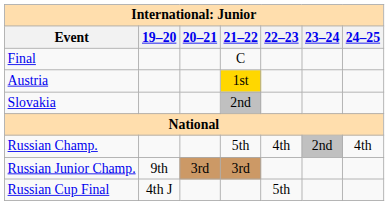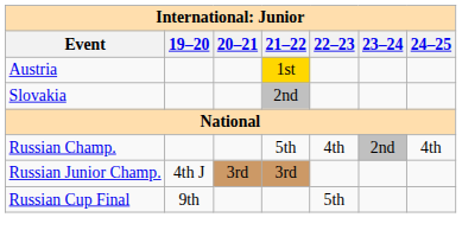 <table class="wikitable" style="text-align:center">
 <tr>
 <th colspan="7" style="background-color: #ffdead; " align="center">International: Junior</th>
 </tr>
 <tr>
 <th>Event</th>
 <th><a href='#'>19–20</a></th>
 <th><a href='#'>20–21</a></th>
 <th><a href='#'>21–22</a></th>
 <th><a href='#'>22–23</a></th>
 <th><a href='#'>23–24</a></th>
 <th><a href='#'>24–25</a></th>
-</tr>
-<tr>
-<td align="left"> <a href='#'>Final</a></td>
-<td></td>
-<td></td>
-<td>C</td>
-<td></td>
-<td></td>
-<td></td>
 </tr>
 <tr>
 <td align="left"> <a href='#'>Austria</a></td>
 <td></td>
 <td></td>
 <td bgcolor=gold>1st</td>
 <td></td>
 <td></td>
 <td></td>
 </tr>
 <tr>
 <td align="left"> <a href='#'>Slovakia</a></td>
 <td></td>
 <td></td>
 <td bgcolor=silver>2nd</td>
 <td></td>
 <td></td>
 <td></td>
 </tr>
 <tr>
 <th colspan="7" style="background-color: #ffdead; " align="center">National</th>
 </tr>
 <tr>
 <td align="left"><a href='#'>Russian Champ.</a></td>
 <td></td>
 <td></td>
 <td>5th</td>
 <td>4th</td>
 <td bgcolor=silver>2nd</td>
 <td>4th</td>
 </tr>
 <tr>
 <td align="left"><a href='#'>Russian Junior Champ.</a></td>
-<td>9th</td>
+<td>4th J</td>
 <td bgcolor=cc9966>3rd</td>
 <td bgcolor=cc9966>3rd</td>
 <td></td>
 <td></td>
 <td></td>
 </tr>
 <tr>
 <td align=left><a href='#'>Russian Cup Final</a></td>
-<td>4th J</td>
+<td>9th</td>
 <td></td>
 <td></td>
 <td>5th</td>
 <td></td>
 <td></td>
 </tr>
 </table>
